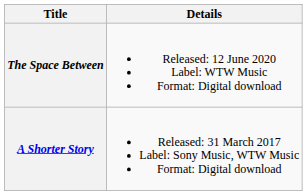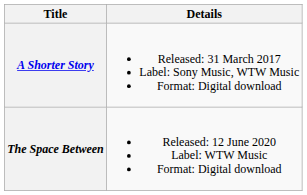 <table class="wikitable plainrowheaders" style="text-align:center;">
 <tr>
 <th scope="col">Title</th>
 <th scope="col">Details</th>
 </tr>
 <tr>
+<th scope="row"><em><a href='#'>A Shorter Story</a></em></th>
+<td><br><ul><li>Released: 31 March 2017</li><li>Label: Sony Music, WTW Music</li><li>Format: Digital download</li></ul></td>
+</tr>
+<tr>
 <th scope="row"><em>The Space Between</em></th>
 <td><br><ul><li>Released: 12 June 2020</li><li>Label: WTW Music</li><li>Format: Digital download</li></ul></td>
 </tr>
-<tr>
-<th scope="row"><em><a href='#'>A Shorter Story</a></em></th>
-<td><br><ul><li>Released: 31 March 2017</li><li>Label: Sony Music, WTW Music</li><li>Format: Digital download</li></ul></td>
-</tr>
 </table>
